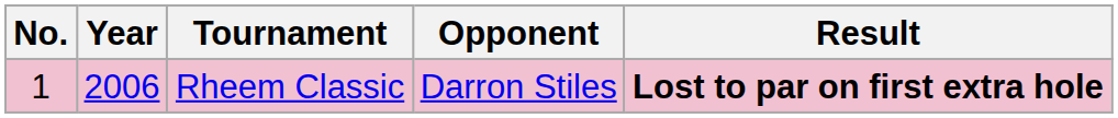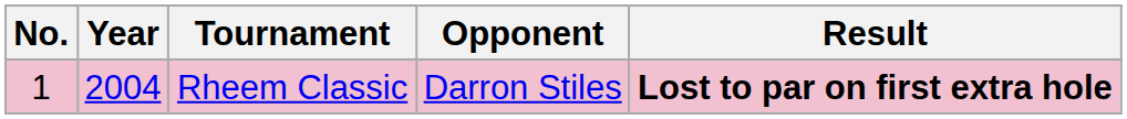 <table class="wikitable" style="font-size:95%;">
 <tr>
 <th>No.</th>
 <th>Year</th>
 <th>Tournament</th>
 <th>Opponent</th>
 <th>Result</th>
 </tr>
 <tr style="background:#F2C1D1;">
 <td align=center>1</td>
-<td><a href='#'>2006</a></td>
+<td><a href='#'>2004</a></td>
 <td><a href='#'>Rheem Classic</a></td>
 <td> <a href='#'>Darron Stiles</a></td>
 <td><strong>Lost to par on first extra hole</strong></td>
 </tr>
 </table>
